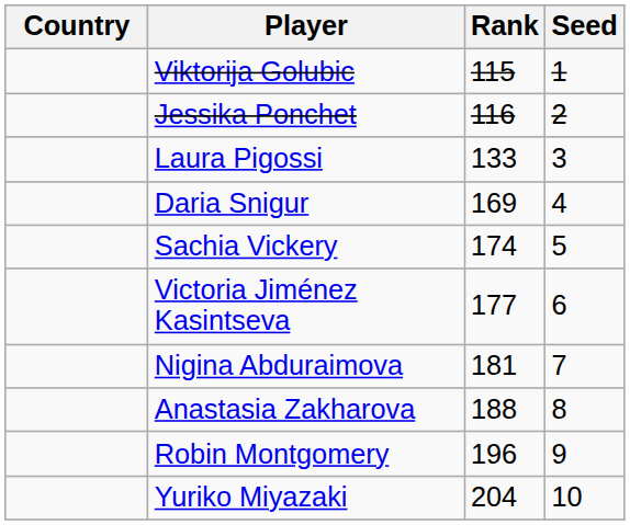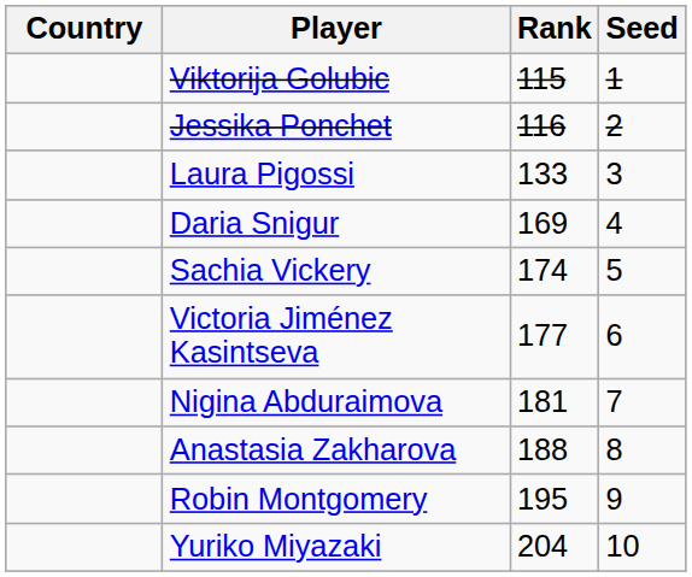 <table class="wikitable">
 <tr>
 <th width="75">Country</th>
 <th width="175">Player</th>
 <th>Rank</th>
 <th>Seed</th>
 </tr>
 <tr>
 <td><s></s></td>
 <td><s><a href='#'>Viktorija Golubic</a></s></td>
 <td><s>115</s></td>
 <td><s>1</s></td>
 </tr>
 <tr>
 <td><s></s></td>
 <td><s><a href='#'>Jessika Ponchet</a></s></td>
 <td><s>116</s></td>
 <td><s>2</s></td>
 </tr>
 <tr>
 <td></td>
 <td><a href='#'>Laura Pigossi</a></td>
 <td>133</td>
 <td>3</td>
 </tr>
 <tr>
 <td></td>
 <td><a href='#'>Daria Snigur</a></td>
 <td>169</td>
 <td>4</td>
 </tr>
 <tr>
 <td></td>
 <td><a href='#'>Sachia Vickery</a></td>
 <td>174</td>
 <td>5</td>
 </tr>
 <tr>
 <td></td>
 <td><a href='#'>Victoria Jiménez Kasintseva</a></td>
 <td>177</td>
 <td>6</td>
 </tr>
 <tr>
 <td></td>
 <td><a href='#'>Nigina Abduraimova</a></td>
 <td>181</td>
 <td>7</td>
 </tr>
 <tr>
 <td></td>
 <td><a href='#'>Anastasia Zakharova</a></td>
 <td>188</td>
 <td>8</td>
 </tr>
 <tr>
 <td></td>
 <td><a href='#'>Robin Montgomery</a></td>
-<td>196</td>
+<td>195</td>
 <td>9</td>
 </tr>
 <tr>
 <td></td>
 <td><a href='#'>Yuriko Miyazaki</a></td>
 <td>204</td>
 <td>10</td>
 </tr>
 </table>
